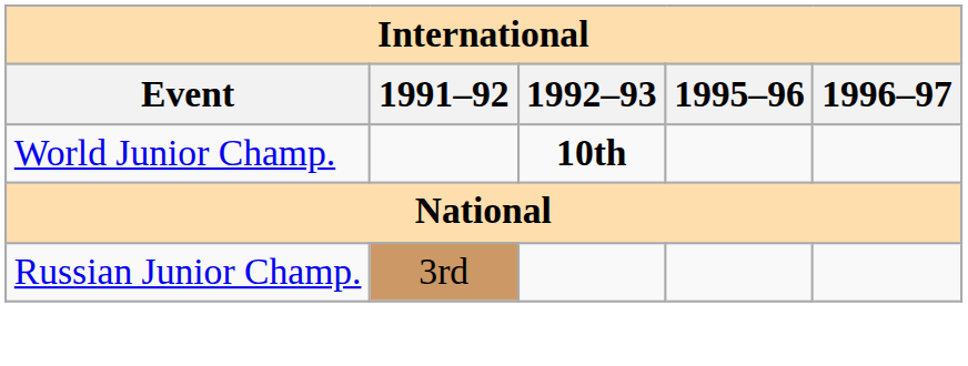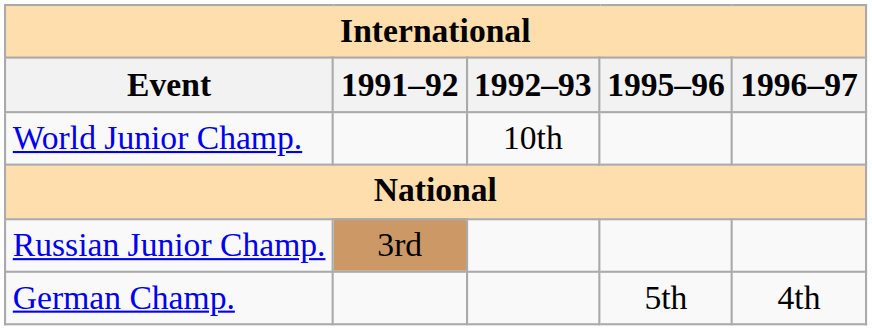 <table class="wikitable" style="text-align:center">
 <tr>
 <th style="background-color: #ffdead; " colspan=5 align=center>International</th>
 </tr>
 <tr>
 <th>Event</th>
 <th>1991–92</th>
 <th>1992–93</th>
 <th>1995–96</th>
 <th>1996–97</th>
 </tr>
 <tr>
 <td align=left><a href='#'>World Junior Champ.</a></td>
 <td></td>
-<td><strong>10th</strong></td>
+<td>10th</td>
 <td></td>
 <td></td>
 </tr>
 <tr>
 <th style="background-color: #ffdead; " colspan=5 align=center>National</th>
 </tr>
 <tr>
 <td align=left><a href='#'>Russian Junior Champ.</a></td>
 <td bgcolor=cc9966>3rd</td>
 <td></td>
 <td></td>
 <td></td>
 </tr>
+<tr>
+<td align=left><a href='#'>German Champ.</a></td>
+<td></td>
+<td></td>
+<td>5th</td>
+<td>4th</td>
+</tr>
 </table>
